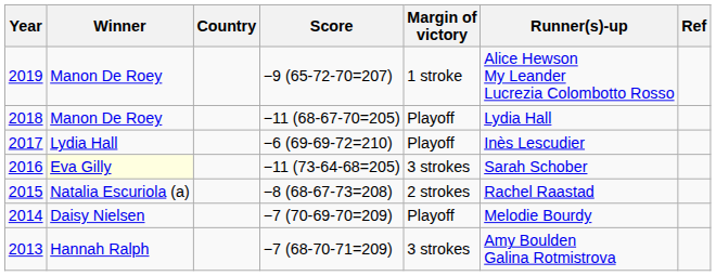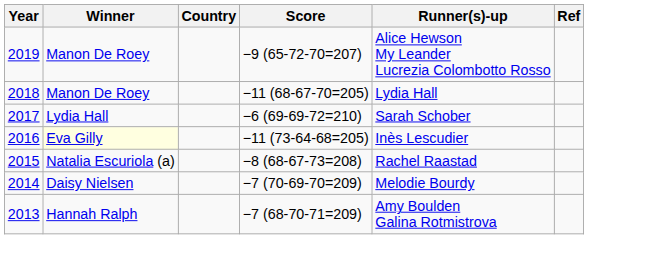 <table class=wikitable style="font-size:95%">
 <tr>
 <th>Year</th>
 <th>Winner</th>
 <th>Country</th>
 <th>Score</th>
-<th>Margin of<br>victory</th>
 <th>Runner(s)-up</th>
 <th>Ref</th>
 </tr>
 <tr>
 <td align=center><a href='#'>2019</a></td>
 <td><a href='#'>Manon De Roey</a></td>
 <td></td>
 <td>−9 (65-72-70=207)</td>
-<td>1 stroke</td>
 <td> <a href='#'>Alice Hewson</a><br> <a href='#'>My Leander</a><br> <a href='#'>Lucrezia Colombotto Rosso</a></td>
 <td></td>
 </tr>
 <tr>
 <td align=center><a href='#'>2018</a></td>
 <td><a href='#'>Manon De Roey</a></td>
 <td></td>
 <td>−11 (68-67-70=205)</td>
-<td>Playoff</td>
 <td> <a href='#'>Lydia Hall</a></td>
 <td></td>
 </tr>
 <tr>
 <td align=center><a href='#'>2017</a></td>
 <td><a href='#'>Lydia Hall</a></td>
 <td></td>
 <td>−6 (69-69-72=210)</td>
-<td>Playoff</td>
-<td> <a href='#'>Inès Lescudier</a></td>
+<td> <a href='#'>Sarah Schober</a></td>
 <td></td>
 </tr>
 <tr>
 <td align=center><a href='#'>2016</a></td>
 <td style="background: lightyellow;"><a href='#'>Eva Gilly</a></td>
 <td></td>
 <td>−11 (73-64-68=205)</td>
-<td>3 strokes</td>
-<td> <a href='#'>Sarah Schober</a></td>
+<td> <a href='#'>Inès Lescudier</a></td>
 <td></td>
 </tr>
 <tr>
 <td align=center><a href='#'>2015</a></td>
 <td><a href='#'>Natalia Escuriola</a> (a)</td>
 <td></td>
 <td>−8 (68-67-73=208)</td>
-<td>2 strokes</td>
 <td> <a href='#'>Rachel Raastad</a></td>
 <td></td>
 </tr>
 <tr>
 <td align=center><a href='#'>2014</a></td>
 <td><a href='#'>Daisy Nielsen</a></td>
 <td></td>
 <td>−7 (70-69-70=209)</td>
-<td>Playoff</td>
 <td> <a href='#'>Melodie Bourdy</a></td>
 <td></td>
 </tr>
 <tr>
 <td align=center><a href='#'>2013</a></td>
 <td><a href='#'>Hannah Ralph</a></td>
 <td></td>
 <td>−7 (68-70-71=209)</td>
-<td>3 strokes</td>
 <td> <a href='#'>Amy Boulden</a><br> <a href='#'>Galina Rotmistrova</a></td>
 <td></td>
 </tr>
 </table>
